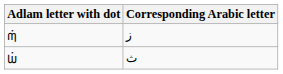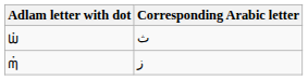 <table class="wikitable">
 <tr>
 <th>Adlam letter with dot</th>
 <th>Corresponding Arabic letter</th>
 </tr>
 <tr>
+<td>𞤧𞥊</td>
+<td>ث</td>
+</tr>
+<tr>
 <td>𞤶𞥊</td>
 <td>ز</td>
 </tr>
-<tr>
-<td>𞤧𞥊</td>
-<td>ث</td>
-</tr>
 </table>
